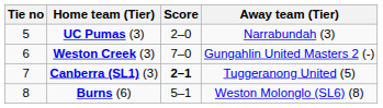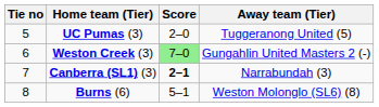 <table class="wikitable" style="text-align:center">
 <tr>
 <th>Tie no</th>
 <th>Home team (Tier)</th>
 <th>Score</th>
 <th>Away team (Tier)</th>
 </tr>
 <tr>
 <td>5</td>
 <td><strong><a href='#'>UC Pumas</a></strong> (3)</td>
 <td>2–0</td>
-<td><a href='#'>Narrabundah</a> (3)</td>
+<td><a href='#'>Tuggeranong United</a> (5)</td>
 </tr>
 <tr>
 <td>6</td>
 <td><strong><a href='#'>Weston Creek</a></strong> (3)</td>
-<td>7–0</td>
+<td style="background: lightgreen;">7–0</td>
 <td><a href='#'>Gungahlin United Masters 2</a> (-)</td>
 </tr>
 <tr>
 <td>7</td>
 <td><strong><a href='#'>Canberra (SL1)</a></strong> (3)</td>
 <td><strong>2–1</strong></td>
-<td><a href='#'>Tuggeranong United</a> (5)</td>
+<td><a href='#'>Narrabundah</a> (3)</td>
 </tr>
 <tr>
 <td>8</td>
 <td><strong><a href='#'>Burns</a></strong> (6)</td>
 <td>5–1</td>
 <td><a href='#'>Weston Molonglo (SL6)</a> (8)</td>
 </tr>
 </table>
